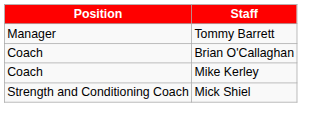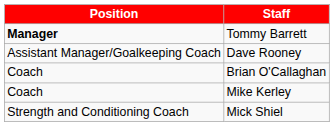 <table class=wikitable>
 <tr>
 <th style="color:#FFFFFF; background:#FF0000">Position</th>
 <th style="color:#FFFFFF; background:#FF0000">Staff</th>
 </tr>
 <tr>
-<td>Manager</td>
+<td><strong>Manager</strong></td>
 <td> Tommy Barrett</td>
+</tr>
+<tr>
+<td>Assistant Manager/Goalkeeping Coach</td>
+<td> Dave Rooney</td>
 </tr>
 <tr>
 <td>Coach</td>
 <td> Brian O'Callaghan</td>
 </tr>
 <tr>
 <td>Coach</td>
 <td> Mike Kerley</td>
 </tr>
 <tr>
 <td>Strength and Conditioning Coach</td>
 <td> Mick Shiel</td>
 </tr>
 </table>
